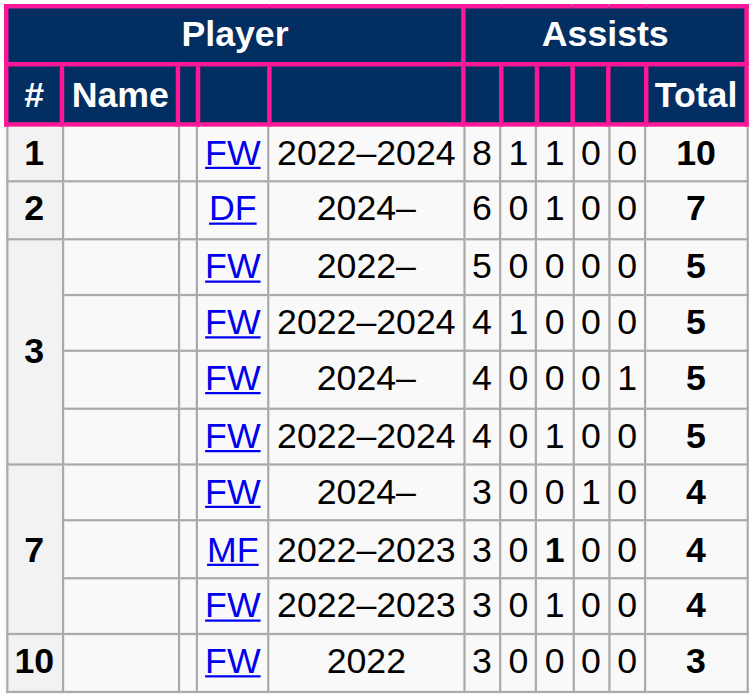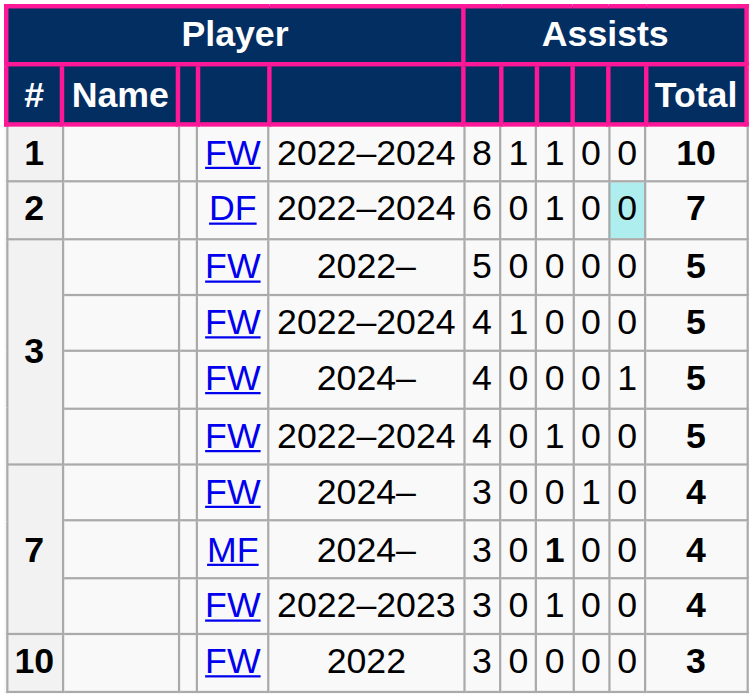 <table class="wikitable sortable" style="text-align:center;">
 <tr>
 <th colspan="5" style="background:#032E62; color:white; border:2px solid #FC1896;" scope="colgroup">Player</th>
 <th colspan="6" style="background:#032E62; color:white; border:2px solid #FC1896;" scope="colgroup">Assists</th>
 </tr>
 <tr>
 <th style="background:#032E62; color:white; border:2px solid #FC1896;" scope="col">#</th>
 <th style="background:#032E62; color:white; border:2px solid #FC1896;" scope="col">Name</th>
 <th style="background:#032E62; color:white; border:2px solid #FC1896;" scope="col"></th>
 <th style="background:#032E62; color:white; border:2px solid #FC1896;" scope="col"></th>
 <th style="background:#032E62; color:white; border:2px solid #FC1896;" scope="col"></th>
 <th style="background:#032E62; color:white; border:2px solid #FC1896;" scope="col"></th>
 <th style="background:#032E62; color:white; border:2px solid #FC1896;" scope="col"></th>
 <th style="background:#032E62; color:white; border:2px solid #FC1896;" scope="col"></th>
 <th style="background:#032E62; color:white; border:2px solid #FC1896;" scope="col"></th>
 <th style="background:#032E62; color:white; border:2px solid #FC1896;" scope="col"></th>
 <th style="background:#032E62; color:white; border:2px solid #FC1896;" scope="col">Total</th>
 </tr>
 <tr>
 <th scope="row">1</th>
 <td align="left"></td>
 <td></td>
 <td><a href='#'>FW</a></td>
 <td>2022–2024</td>
 <td>8</td>
 <td>1</td>
 <td>1</td>
 <td>0</td>
 <td>0</td>
 <td><strong>10</strong></td>
 </tr>
 <tr>
 <th scope="row">2</th>
 <td align="left"></td>
 <td></td>
 <td><a href='#'>DF</a></td>
-<td>2024–</td>
+<td>2022–2024</td>
 <td>6</td>
 <td>0</td>
 <td>1</td>
 <td>0</td>
-<td>0</td>
+<td style="background: paleturquoise;">0</td>
 <td><strong>7</strong></td>
 </tr>
 <tr>
 <th rowspan="4">3</th>
 <td align="left"><strong></strong></td>
 <td></td>
 <td><a href='#'>FW</a></td>
 <td>2022–</td>
 <td>5</td>
 <td>0</td>
 <td>0</td>
 <td>0</td>
 <td>0</td>
 <td><strong>5</strong></td>
 </tr>
 <tr>
 <td align="left"></td>
 <td></td>
 <td><a href='#'>FW</a></td>
 <td>2022–2024</td>
 <td>4</td>
 <td>1</td>
 <td>0</td>
 <td>0</td>
 <td>0</td>
 <td><strong>5</strong></td>
 </tr>
 <tr>
 <td align="left"><strong></strong></td>
 <td></td>
 <td><a href='#'>FW</a></td>
 <td>2024–</td>
 <td>4</td>
 <td>0</td>
 <td>0</td>
 <td>0</td>
 <td>1</td>
 <td><strong>5</strong></td>
 </tr>
 <tr>
 <td align="left"></td>
 <td></td>
 <td><a href='#'>FW</a></td>
 <td>2022–2024</td>
 <td>4</td>
 <td>0</td>
 <td>1</td>
 <td>0</td>
 <td>0</td>
 <td><strong>5</strong></td>
 </tr>
 <tr>
 <th rowspan="3">7</th>
 <td align="left"><strong></strong></td>
 <td></td>
 <td><a href='#'>FW</a></td>
 <td>2024–</td>
 <td>3</td>
 <td>0</td>
 <td>0</td>
 <td>1</td>
 <td>0</td>
 <td><strong>4</strong></td>
 </tr>
 <tr>
 <td align="left"></td>
 <td></td>
 <td><a href='#'>MF</a></td>
-<td>2022–2023</td>
+<td>2024–</td>
 <td>3</td>
 <td>0</td>
 <td><strong>1</strong></td>
 <td>0</td>
 <td>0</td>
 <td><strong>4</strong></td>
 </tr>
 <tr>
 <td align="left"></td>
 <td></td>
 <td><a href='#'>FW</a></td>
 <td>2022–2023</td>
 <td>3</td>
 <td>0</td>
 <td>1</td>
 <td>0</td>
 <td>0</td>
 <td><strong>4</strong></td>
 </tr>
 <tr>
 <th scope="row">10</th>
 <td align="left"></td>
 <td></td>
 <td><a href='#'>FW</a></td>
 <td>2022</td>
 <td>3</td>
 <td>0</td>
 <td>0</td>
 <td>0</td>
 <td>0</td>
 <td><strong>3</strong></td>
 </tr>
 </table>
